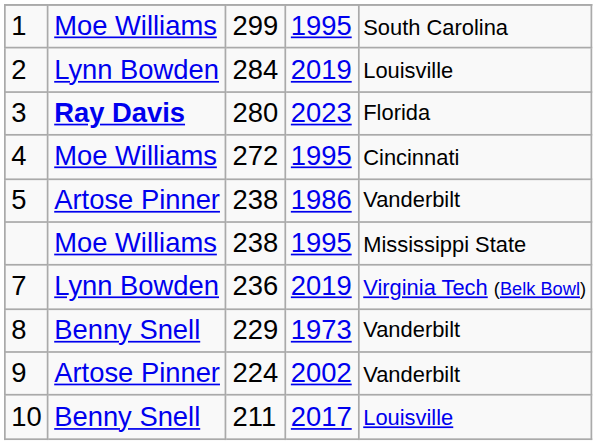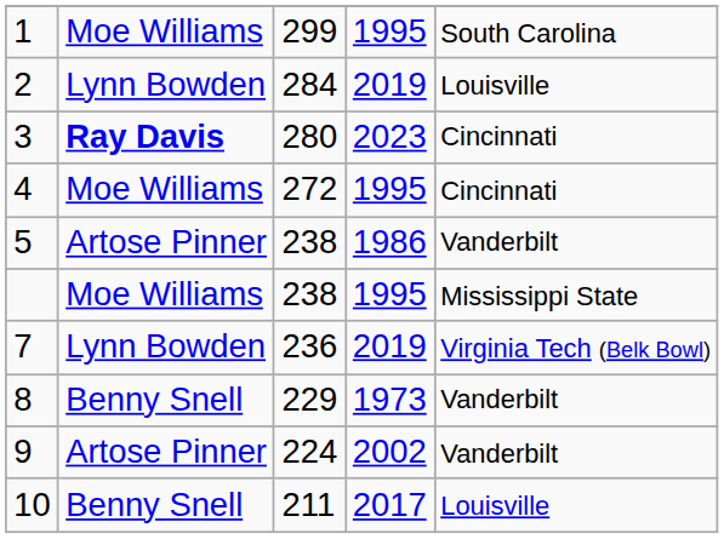 <table class="wikitable">
 <tr>
 </tr>
 <tr>
 <td>1</td>
 <td><a href='#'>Moe Williams</a></td>
 <td>299</td>
 <td><a href='#'>1995</a></td>
 <td style="font-size:80%;">South Carolina</td>
 </tr>
 <tr>
 <td>2</td>
 <td><a href='#'>Lynn Bowden</a></td>
 <td>284</td>
 <td><a href='#'>2019</a></td>
 <td style="font-size:80%;">Louisville</td>
 </tr>
 <tr>
 <td>3</td>
 <td><strong><a href='#'>Ray Davis</a></strong></td>
 <td>280</td>
 <td><a href='#'>2023</a></td>
-<td style="font-size:80%;">Florida</td>
+<td style="font-size:80%;">Cincinnati</td>
 </tr>
 <tr>
 <td>4</td>
 <td><a href='#'>Moe Williams</a></td>
 <td>272</td>
 <td><a href='#'>1995</a></td>
 <td style="font-size:80%;">Cincinnati</td>
 </tr>
 <tr>
 <td>5</td>
 <td><a href='#'>Artose Pinner</a></td>
 <td>238</td>
 <td><a href='#'>1986</a></td>
 <td style="font-size:80%;">Vanderbilt</td>
 </tr>
 <tr>
 <td></td>
 <td><a href='#'>Moe Williams</a></td>
 <td>238</td>
 <td><a href='#'>1995</a></td>
 <td style="font-size:80%;">Mississippi State</td>
 </tr>
 <tr>
 <td>7</td>
 <td><a href='#'>Lynn Bowden</a></td>
 <td>236</td>
 <td><a href='#'>2019</a></td>
 <td style="font-size:80%;"><a href='#'>Virginia Tech</a> <small>(<a href='#'>Belk Bowl</a>)</small></td>
 </tr>
 <tr>
 <td>8</td>
 <td><a href='#'>Benny Snell</a></td>
 <td>229</td>
 <td><a href='#'>1973</a></td>
 <td style="font-size:80%;">Vanderbilt</td>
 </tr>
 <tr>
 <td>9</td>
 <td><a href='#'>Artose Pinner</a></td>
 <td>224</td>
 <td><a href='#'>2002</a></td>
 <td style="font-size:80%;">Vanderbilt</td>
 </tr>
 <tr>
 <td>10</td>
 <td><a href='#'>Benny Snell</a></td>
 <td>211</td>
 <td><a href='#'>2017</a></td>
 <td style="font-size:80%;"><a href='#'>Louisville</a></td>
 </tr>
 </table>
